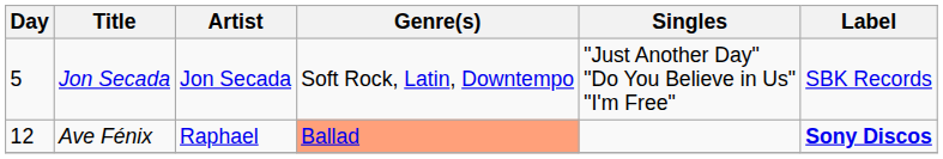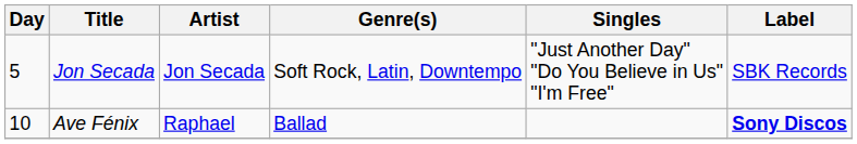 <table class="wikitable sortable" style="text-align: left;">
 <tr>
 <th>Day</th>
 <th>Title</th>
 <th>Artist</th>
 <th>Genre(s)</th>
 <th>Singles</th>
 <th>Label</th>
 </tr>
 <tr>
 <td>5</td>
 <td><em><a href='#'>Jon Secada</a></em></td>
 <td><a href='#'>Jon Secada</a></td>
 <td>Soft Rock, <a href='#'>Latin</a>, <a href='#'>Downtempo</a></td>
 <td>"Just Another Day"<br>"Do You Believe in Us"<br>"I'm Free"</td>
 <td><a href='#'>SBK Records</a></td>
 </tr>
 <tr>
-<td>12</td>
+<td>10</td>
 <td><em>Ave Fénix</em></td>
 <td><a href='#'>Raphael</a></td>
-<td style="background: lightsalmon;"><a href='#'>Ballad</a></td>
+<td><a href='#'>Ballad</a></td>
 <td></td>
 <td><strong><a href='#'>Sony Discos</a></strong></td>
 </tr>
 <tr>
 </tr>
 </table>
